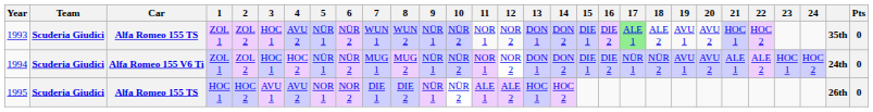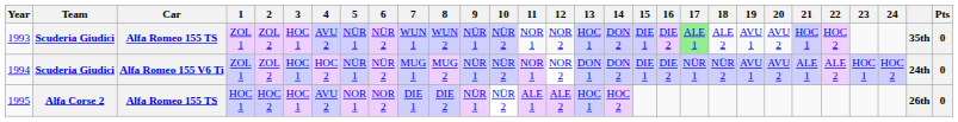 <table class="wikitable" border="1" style="text-align:center; font-size:85%;">
 <tr>
 <th>Year</th>
 <th>Team</th>
 <th>Car</th>
 <th>1</th>
 <th>2</th>
 <th>3</th>
 <th>4</th>
 <th>5</th>
 <th>6</th>
 <th>7</th>
 <th>8</th>
 <th>9</th>
 <th>10</th>
 <th>11</th>
 <th>12</th>
 <th>13</th>
 <th>14</th>
 <th>15</th>
 <th>16</th>
 <th>17</th>
 <th>18</th>
 <th>19</th>
 <th>20</th>
 <th>21</th>
 <th>22</th>
 <th>23</th>
 <th>24</th>
 <th></th>
 <th>Pts</th>
 </tr>
 <tr>
 <td><a href='#'>1993</a></td>
 <th><a href='#'>Scuderia Giudici</a></th>
 <th><a href='#'>Alfa Romeo 155 TS</a></th>
 <td style="background:#EFCFFF;"><a href='#'>ZOL<br>1</a><br></td>
 <td style="background:#EFCFFF;"><a href='#'>ZOL<br>2</a><br></td>
 <td style="background:#EFCFFF;"><a href='#'>HOC<br>1</a><br></td>
 <td style="background:#CFCFFF;"><a href='#'>AVU<br>2</a><br></td>
 <td style="background:#CFCFFF;"><a href='#'>NÜR<br>1</a><br></td>
 <td style="background:#EFCFFF;"><a href='#'>NÜR<br>2</a><br></td>
 <td style="background:#CFCFFF;"><a href='#'>WUN<br>1</a><br></td>
 <td style="background:#CFCFFF;"><a href='#'>WUN<br>2</a><br></td>
 <td style="background:#CFCFFF;"><a href='#'>NÜR<br>1</a><br></td>
 <td style="background:#CFCFFF;"><a href='#'>NÜR<br>2</a><br></td>
 <td><a href='#'>NOR<br>1</a></td>
 <td><a href='#'>NOR<br>2</a></td>
-<td style="background:#CFCFFF;"><a href='#'>DON<br>1</a><br></td>
+<td style="background:#CFCFFF;"><a href='#'>HOC<br>1</a><br></td>
 <td style="background:#CFCFFF;"><a href='#'>DON<br>2</a><br></td>
 <td style="background:#CFCFFF;"><a href='#'>DIE<br>1</a><br></td>
 <td style="background:#EFCFFF;"><a href='#'>DIE<br>2</a><br></td>
 <td style="background: lightgreen;"><a href='#'>ALE<br>1</a></td>
 <td><a href='#'>ALE<br>2</a></td>
 <td><a href='#'>AVU<br>1</a></td>
 <td><a href='#'>AVU<br>2</a></td>
 <td style="background:#CFCFFF;"><a href='#'>HOC<br>1</a><br></td>
 <td style="background:#EFCFFF;"><a href='#'>HOC<br>2</a><br></td>
 <td></td>
 <td></td>
 <th>35th</th>
 <th>0</th>
 </tr>
 <tr>
 <td><a href='#'>1994</a></td>
 <th><a href='#'>Scuderia Giudici</a></th>
 <th><a href='#'>Alfa Romeo 155 V6 Ti</a></th>
 <td style="background:#CFCFFF;"><a href='#'>ZOL<br>1</a><br></td>
 <td style="background:#EFCFFF;"><a href='#'>ZOL<br>2</a><br></td>
 <td style="background:#CFCFFF;"><a href='#'>HOC<br>1</a><br></td>
 <td style="background:#EFCFFF;"><a href='#'>HOC<br>2</a><br></td>
 <td style="background:#CFCFFF;"><a href='#'>NÜR<br>1</a><br></td>
 <td style="background:#EFCFFF;"><a href='#'>NÜR<br>2</a><br></td>
 <td style="background:#CFCFFF;"><a href='#'>MUG<br>1</a><br></td>
 <td style="background:#EFCFFF;"><a href='#'>MUG<br>2</a><br></td>
 <td style="background:#CFCFFF;"><a href='#'>NÜR<br>1</a><br></td>
 <td style="background:#CFCFFF;"><a href='#'>NÜR<br>2</a><br></td>
 <td style="background:#EFCFFF;"><a href='#'>NOR<br>1</a><br></td>
 <td style="background:#FFFFFF;"><a href='#'>NOR<br>2</a><br></td>
 <td style="background:#CFCFFF;"><a href='#'>DON<br>1</a><br></td>
 <td style="background:#CFCFFF;"><a href='#'>DON<br>2</a><br></td>
 <td style="background:#CFCFFF;"><a href='#'>DIE<br>1</a><br></td>
 <td style="background:#CFCFFF;"><a href='#'>DIE<br>2</a><br></td>
 <td style="background:#CFCFFF;"><a href='#'>NÜR<br>1</a><br></td>
 <td style="background:#CFCFFF;"><a href='#'>NÜR<br>2</a><br></td>
 <td style="background:#CFCFFF;"><a href='#'>AVU<br>1</a><br></td>
 <td style="background:#CFCFFF;"><a href='#'>AVU<br>2</a><br></td>
 <td style="background:#CFCFFF;"><a href='#'>ALE<br>1</a><br></td>
 <td style="background:#EFCFFF;"><a href='#'>ALE<br>2</a><br></td>
 <td style="background:#CFCFFF;"><a href='#'>HOC<br>1</a><br></td>
 <td style="background:#CFCFFF;"><a href='#'>HOC<br>2</a><br></td>
 <th>24th</th>
 <th>0</th>
 </tr>
 <tr>
 <td><a href='#'>1995</a></td>
-<th><a href='#'>Scuderia Giudici</a></th>
+<th><a href='#'>Alfa Corse 2</a></th>
 <th><a href='#'>Alfa Romeo 155 TS</a></th>
 <td style="background:#CFCFFF;"><a href='#'>HOC<br>1</a><br></td>
 <td style="background:#CFCFFF;"><a href='#'>HOC<br>2</a><br></td>
-<td style="background:#EFCFFF;"><a href='#'>AVU<br>1</a><br></td>
+<td style="background:#EFCFFF;"><a href='#'>HOC<br>1</a><br></td>
 <td style="background:#CFCFFF;"><a href='#'>AVU<br>2</a><br></td>
 <td style="background:#EFCFFF;"><a href='#'>NOR<br>1</a><br></td>
 <td style="background:#EFCFFF;"><a href='#'>NOR<br>2</a><br></td>
 <td style="background:#CFCFFF;"><a href='#'>DIE<br>1</a><br></td>
 <td style="background:#CFCFFF;"><a href='#'>DIE<br>2</a><br></td>
 <td style="background:#EFCFFF;"><a href='#'>NÜR<br>1</a><br></td>
 <td style="background:#FFFFFF;"><a href='#'>NÜR<br>2</a><br></td>
 <td style="background:#EFCFFF;"><a href='#'>ALE<br>1</a><br></td>
 <td style="background:#EFCFFF;"><a href='#'>ALE<br>2</a><br></td>
 <td style="background:#CFCFFF;"><a href='#'>HOC<br>1</a><br></td>
 <td style="background:#EFCFFF;"><a href='#'>HOC<br>2</a><br></td>
 <td></td>
 <td></td>
 <td></td>
 <td></td>
 <td></td>
 <td></td>
 <td></td>
 <td></td>
 <td></td>
 <td></td>
 <th>26th</th>
 <th>0</th>
 </tr>
 </table>
